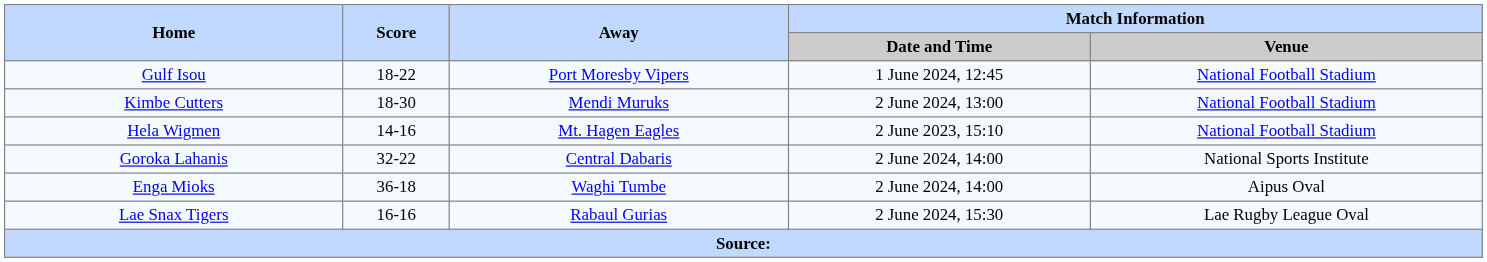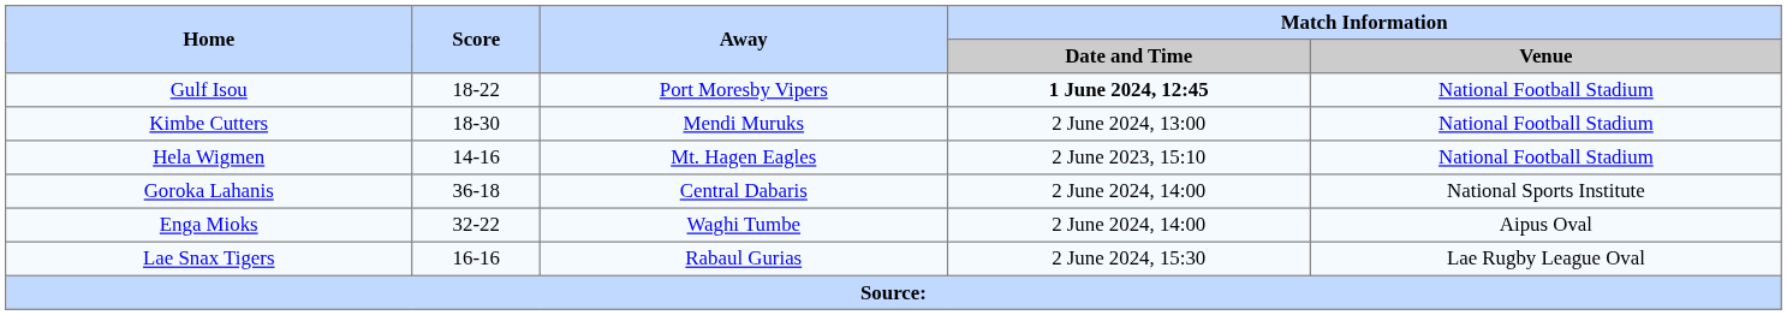 <table border=1 style="border-collapse:collapse; font-size:90%; text-align:center;" cellpadding=3 cellspacing=0 width=100%>
 <tr style="background:#C1D8ff;">
 <th rowspan="2" width="19%">Home</th>
 <th rowspan="2" width="6%">Score</th>
 <th rowspan="2" width="19%">Away</th>
 <th colspan="4">Match Information</th>
 </tr>
 <tr bgcolor="#CCCCCC">
 <th width="17%">Date and Time</th>
 <th width="22%">Venue</th>
 </tr>
 <tr bgcolor="#F5FAFF">
 <td> <a href='#'>Gulf Isou</a></td>
 <td>18-22</td>
 <td> <a href='#'>Port Moresby Vipers</a></td>
-<td>1 June 2024, 12:45</td>
+<td><strong>1 June 2024, 12:45</strong></td>
 <td><a href='#'>National Football Stadium</a></td>
 </tr>
 <tr bgcolor="#F5FAFF">
 <td> <a href='#'>Kimbe Cutters</a></td>
 <td>18-30</td>
 <td><a href='#'>Mendi Muruks</a></td>
 <td>2 June 2024, 13:00</td>
 <td><a href='#'>National Football Stadium</a></td>
 </tr>
 <tr bgcolor="#F5FAFF">
 <td><a href='#'>Hela Wigmen</a></td>
 <td>14-16</td>
 <td><a href='#'>Mt. Hagen Eagles</a></td>
 <td>2 June 2023, 15:10</td>
 <td><a href='#'>National Football Stadium</a></td>
 </tr>
 <tr bgcolor="#F5FAFF">
 <td><a href='#'>Goroka Lahanis</a></td>
-<td>32-22</td>
+<td>36-18</td>
 <td> <a href='#'>Central Dabaris</a></td>
 <td>2 June 2024, 14:00</td>
 <td>National Sports Institute</td>
 </tr>
 <tr bgcolor="#F5FAFF">
 <td><a href='#'>Enga Mioks</a></td>
-<td>36-18</td>
+<td>32-22</td>
 <td><a href='#'>Waghi Tumbe</a></td>
 <td>2 June 2024, 14:00</td>
 <td>Aipus Oval</td>
 </tr>
 <tr bgcolor="#F5FAFF">
 <td> <a href='#'>Lae Snax Tigers</a></td>
 <td>16-16</td>
 <td><a href='#'>Rabaul Gurias</a></td>
 <td>2 June 2024, 15:30</td>
 <td>Lae Rugby League Oval</td>
 </tr>
 <tr bgcolor="#C1D8FF">
 <th colspan="7">Source: </th>
 </tr>
 </table>
